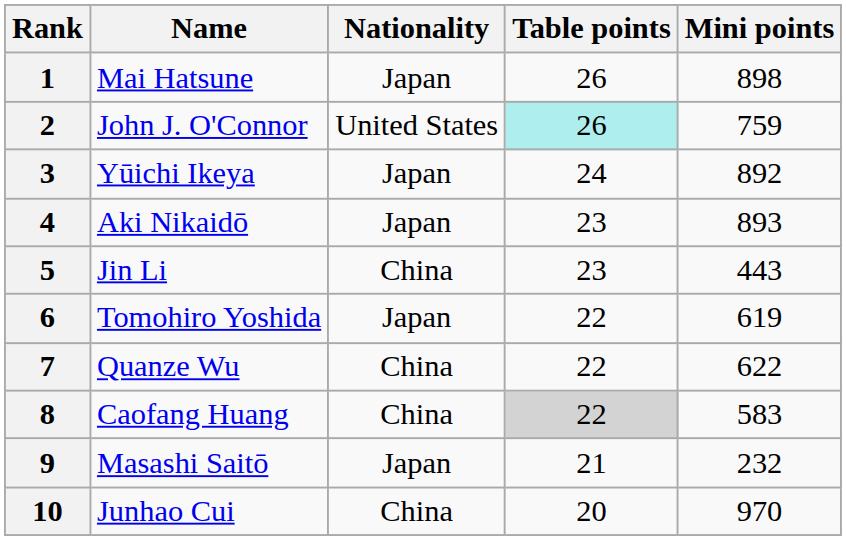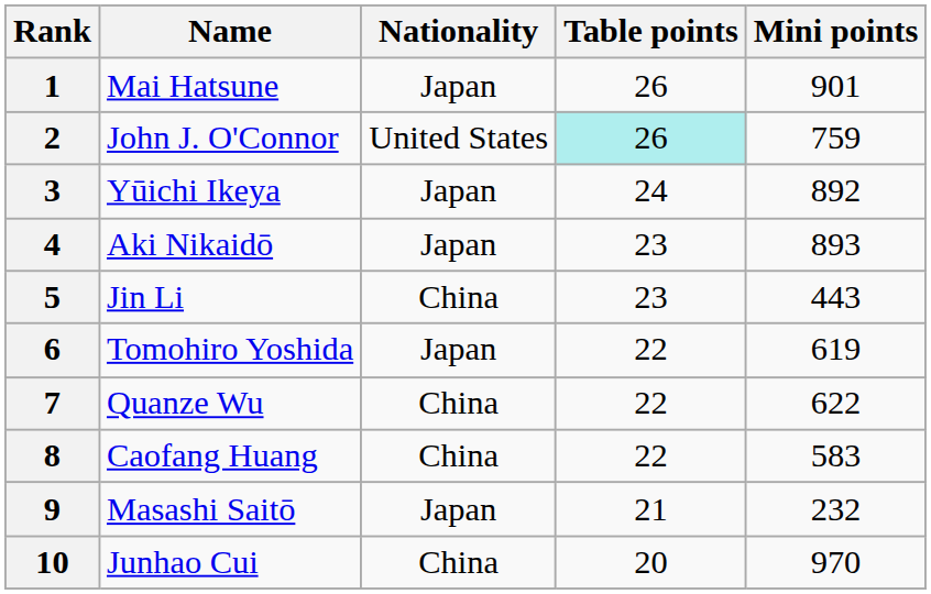 <table class="wikitable" style="text-align:center">
 <tr>
 <th scope="col">Rank</th>
 <th scope="col">Name</th>
 <th scope="col">Nationality</th>
 <th scope="col">Table points</th>
 <th scope="col">Mini points</th>
 </tr>
 <tr>
 <th scope="row">1</th>
 <td style="text-align:left"><a href='#'>Mai Hatsune</a></td>
 <td>Japan</td>
 <td>26</td>
-<td>898</td>
+<td>901</td>
 </tr>
 <tr>
 <th scope="row">2</th>
 <td style="text-align:left"><a href='#'>John J. O'Connor</a></td>
 <td>United States</td>
 <td style="background: paleturquoise;">26</td>
 <td>759</td>
 </tr>
 <tr>
 <th scope="row">3</th>
 <td style="text-align:left"><a href='#'>Yūichi Ikeya</a></td>
 <td>Japan</td>
 <td>24</td>
 <td>892</td>
 </tr>
 <tr>
 <th scope="row">4</th>
 <td style="text-align:left"><a href='#'>Aki Nikaidō</a></td>
 <td>Japan</td>
 <td>23</td>
 <td>893</td>
 </tr>
 <tr>
 <th scope="row">5</th>
 <td style="text-align:left"><a href='#'>Jin Li</a></td>
 <td>China</td>
 <td>23</td>
 <td>443</td>
 </tr>
 <tr>
 <th scope="row">6</th>
 <td style="text-align:left"><a href='#'>Tomohiro Yoshida</a></td>
 <td>Japan</td>
 <td>22</td>
 <td>619</td>
 </tr>
 <tr>
 <th scope="row">7</th>
 <td style="text-align:left"><a href='#'>Quanze Wu</a></td>
 <td>China</td>
 <td>22</td>
 <td>622</td>
 </tr>
 <tr>
 <th scope="row">8</th>
 <td style="text-align:left"><a href='#'>Caofang Huang</a></td>
 <td>China</td>
-<td style="background: lightgrey;">22</td>
+<td>22</td>
 <td>583</td>
 </tr>
 <tr>
 <th scope="row">9</th>
 <td style="text-align:left"><a href='#'>Masashi Saitō</a></td>
 <td>Japan</td>
 <td>21</td>
 <td>232</td>
 </tr>
 <tr>
 <th scope="row">10</th>
 <td style="text-align:left"><a href='#'>Junhao Cui</a></td>
 <td>China</td>
 <td>20</td>
 <td>970</td>
 </tr>
 </table>
